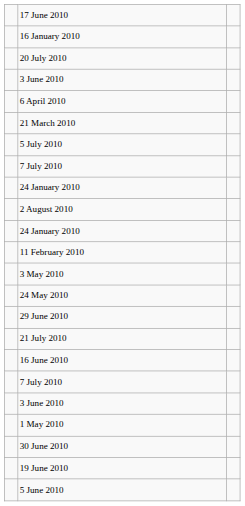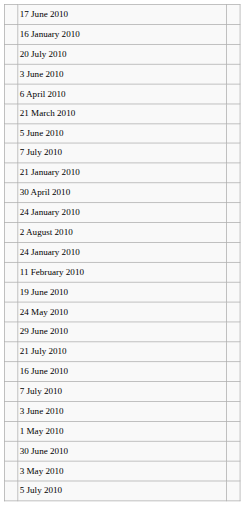 <table class="wikitable" style="font-size: 80%; float: left; width: 26em; margin-right: 1em; height: 700px">
 <tr>
 <td></td>
 <td>17 June 2010</td>
 <td></td>
 </tr>
 <tr>
 <td></td>
 <td>16 January 2010</td>
 <td></td>
 </tr>
 <tr>
 <td></td>
 <td>20 July 2010</td>
 <td></td>
 </tr>
 <tr>
 <td></td>
 <td>3 June 2010</td>
 <td></td>
 </tr>
 <tr>
 <td></td>
 <td>6 April 2010</td>
 <td></td>
 </tr>
 <tr>
 <td></td>
 <td>21 March 2010</td>
 <td></td>
 </tr>
 <tr>
 <td></td>
-<td>5 July 2010</td>
+<td>5 June 2010</td>
 <td></td>
 </tr>
 <tr>
 <td></td>
 <td>7 July 2010</td>
+<td></td>
+</tr>
+<tr>
+<td></td>
+<td>21 January 2010</td>
+<td></td>
+</tr>
+<tr>
+<td></td>
+<td>30 April 2010</td>
 <td></td>
 </tr>
 <tr>
 <td></td>
 <td>24 January 2010</td>
 <td></td>
 </tr>
 <tr>
 <td></td>
 <td>2 August 2010</td>
 <td></td>
 </tr>
 <tr>
 <td></td>
 <td>24 January 2010</td>
 <td></td>
 </tr>
 <tr>
 <td></td>
 <td>11 February 2010</td>
 <td></td>
 </tr>
 <tr>
 <td></td>
-<td>3 May 2010</td>
+<td>19 June 2010</td>
 <td></td>
 </tr>
 <tr>
 <td></td>
 <td>24 May 2010</td>
 <td></td>
 </tr>
 <tr>
 <td></td>
 <td>29 June 2010</td>
 <td></td>
 </tr>
 <tr>
 <td></td>
 <td>21 July 2010</td>
 <td></td>
 </tr>
 <tr>
 <td></td>
 <td>16 June 2010</td>
 <td></td>
 </tr>
 <tr>
 <td></td>
 <td>7 July 2010</td>
 <td></td>
 </tr>
 <tr>
 <td></td>
 <td>3 June 2010</td>
 <td></td>
 </tr>
 <tr>
 <td></td>
 <td>1 May 2010</td>
 <td></td>
 </tr>
 <tr>
 <td></td>
 <td>30 June 2010</td>
 <td></td>
 </tr>
 <tr>
 <td></td>
-<td>19 June 2010</td>
+<td>3 May 2010</td>
 <td></td>
 </tr>
 <tr>
 <td></td>
-<td>5 June 2010</td>
+<td>5 July 2010</td>
 <td></td>
 </tr>
 </table>
